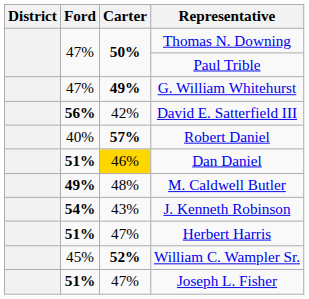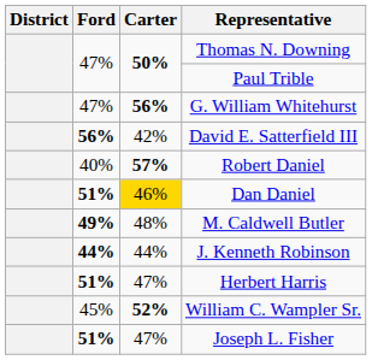 <table class="wikitable sortable">
 <tr>
 <th>District</th>
 <th>Ford</th>
 <th>Carter</th>
 <th class="unsortable">Representative</th>
 </tr>
 <tr align="center">
 <th rowspan="2" ></th>
 <td rowspan="2">47%</td>
 <td rowspan="2"><strong>50%</strong></td>
 <td><a href='#'>Thomas N. Downing</a></td>
 </tr>
 <tr align="center">
 <td><a href='#'>Paul Trible</a></td>
 </tr>
 <tr align=center>
 <th></th>
 <td>47%</td>
-<td><strong>49%</strong></td>
+<td><strong>56%</strong></td>
 <td><a href='#'>G. William Whitehurst</a></td>
 </tr>
 <tr align=center>
 <th></th>
 <td><strong>56%</strong></td>
 <td>42%</td>
 <td><a href='#'>David E. Satterfield III</a></td>
 </tr>
 <tr align=center>
 <th></th>
 <td>40%</td>
 <td><strong>57%</strong></td>
 <td><a href='#'>Robert Daniel</a></td>
 </tr>
 <tr align=center>
 <th></th>
 <td><strong>51%</strong></td>
 <td style="background: gold;">46%</td>
 <td><a href='#'>Dan Daniel</a></td>
 </tr>
 <tr align=center>
 <th></th>
 <td><strong>49%</strong></td>
 <td>48%</td>
 <td><a href='#'>M. Caldwell Butler</a></td>
 </tr>
 <tr align=center>
 <th></th>
-<td><strong>54%</strong></td>
-<td>43%</td>
+<td><strong>44%</strong></td>
+<td>44%</td>
 <td><a href='#'>J. Kenneth Robinson</a></td>
 </tr>
 <tr align=center>
 <th></th>
 <td><strong>51%</strong></td>
 <td>47%</td>
 <td><a href='#'>Herbert Harris</a></td>
 </tr>
 <tr align=center>
 <th></th>
 <td>45%</td>
 <td><strong>52%</strong></td>
 <td><a href='#'>William C. Wampler Sr.</a></td>
 </tr>
 <tr align=center>
 <th></th>
 <td><strong>51%</strong></td>
 <td>47%</td>
 <td><a href='#'>Joseph L. Fisher</a></td>
 </tr>
 </table>
